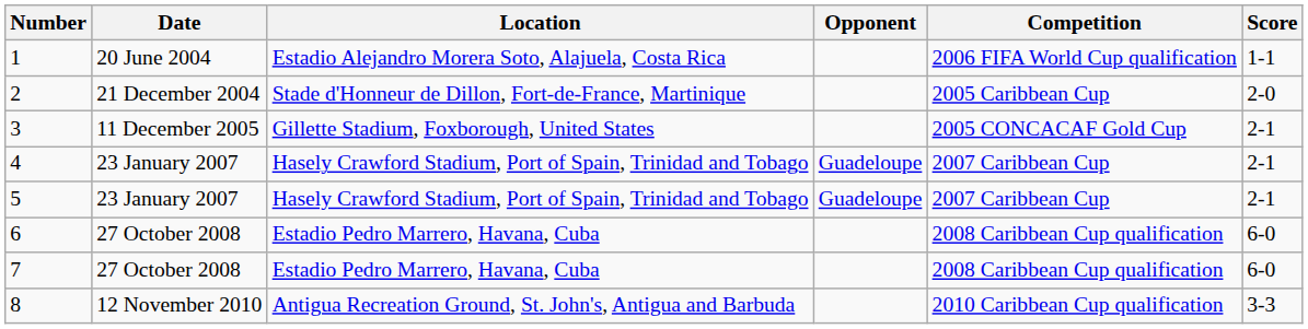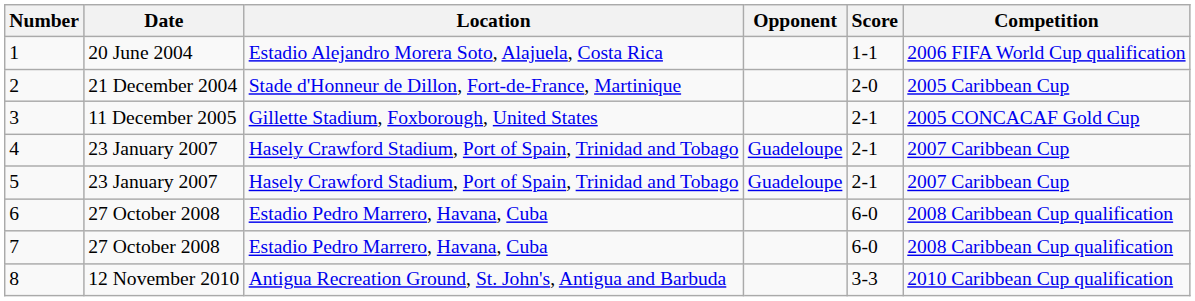 <table class="wikitable" style="font-size:85%;">
 <tr>
 <th>Number</th>
 <th>Date</th>
 <th>Location</th>
 <th>Opponent</th>
+<th>Score</th>
 <th>Competition</th>
-<th>Score</th>
 </tr>
 <tr>
 <td>1</td>
 <td>20 June 2004</td>
 <td><a href='#'>Estadio Alejandro Morera Soto</a>, <a href='#'>Alajuela</a>, <a href='#'>Costa Rica</a></td>
 <td></td>
+<td>1-1</td>
 <td><a href='#'>2006 FIFA World Cup qualification</a></td>
-<td>1-1</td>
 </tr>
 <tr>
 <td>2</td>
 <td>21 December 2004</td>
 <td><a href='#'>Stade d'Honneur de Dillon</a>, <a href='#'>Fort-de-France</a>, <a href='#'>Martinique</a></td>
 <td></td>
+<td>2-0</td>
 <td><a href='#'>2005 Caribbean Cup</a></td>
-<td>2-0</td>
 </tr>
 <tr>
 <td>3</td>
 <td>11 December 2005</td>
 <td><a href='#'>Gillette Stadium</a>, <a href='#'>Foxborough</a>, <a href='#'>United States</a></td>
 <td></td>
+<td>2-1</td>
 <td><a href='#'>2005 CONCACAF Gold Cup</a></td>
-<td>2-1</td>
 </tr>
 <tr>
 <td>4</td>
 <td>23 January 2007</td>
 <td><a href='#'>Hasely Crawford Stadium</a>, <a href='#'>Port of Spain</a>, <a href='#'>Trinidad and Tobago</a></td>
 <td> <a href='#'>Guadeloupe</a></td>
+<td>2-1</td>
 <td><a href='#'>2007 Caribbean Cup</a></td>
-<td>2-1</td>
 </tr>
 <tr>
 <td>5</td>
 <td>23 January 2007</td>
 <td><a href='#'>Hasely Crawford Stadium</a>, <a href='#'>Port of Spain</a>, <a href='#'>Trinidad and Tobago</a></td>
 <td> <a href='#'>Guadeloupe</a></td>
+<td>2-1</td>
 <td><a href='#'>2007 Caribbean Cup</a></td>
-<td>2-1</td>
 </tr>
 <tr>
 <td>6</td>
 <td>27 October 2008</td>
 <td><a href='#'>Estadio Pedro Marrero</a>, <a href='#'>Havana</a>, <a href='#'>Cuba</a></td>
 <td></td>
+<td>6-0</td>
 <td><a href='#'>2008 Caribbean Cup qualification</a></td>
-<td>6-0</td>
 </tr>
 <tr>
 <td>7</td>
 <td>27 October 2008</td>
 <td><a href='#'>Estadio Pedro Marrero</a>, <a href='#'>Havana</a>, <a href='#'>Cuba</a></td>
 <td></td>
+<td>6-0</td>
 <td><a href='#'>2008 Caribbean Cup qualification</a></td>
-<td>6-0</td>
 </tr>
 <tr>
 <td>8</td>
 <td>12 November 2010</td>
 <td><a href='#'>Antigua Recreation Ground</a>, <a href='#'>St. John's</a>, <a href='#'>Antigua and Barbuda</a></td>
 <td></td>
+<td>3-3</td>
 <td><a href='#'>2010 Caribbean Cup qualification</a></td>
-<td>3-3</td>
 </tr>
 </table>
